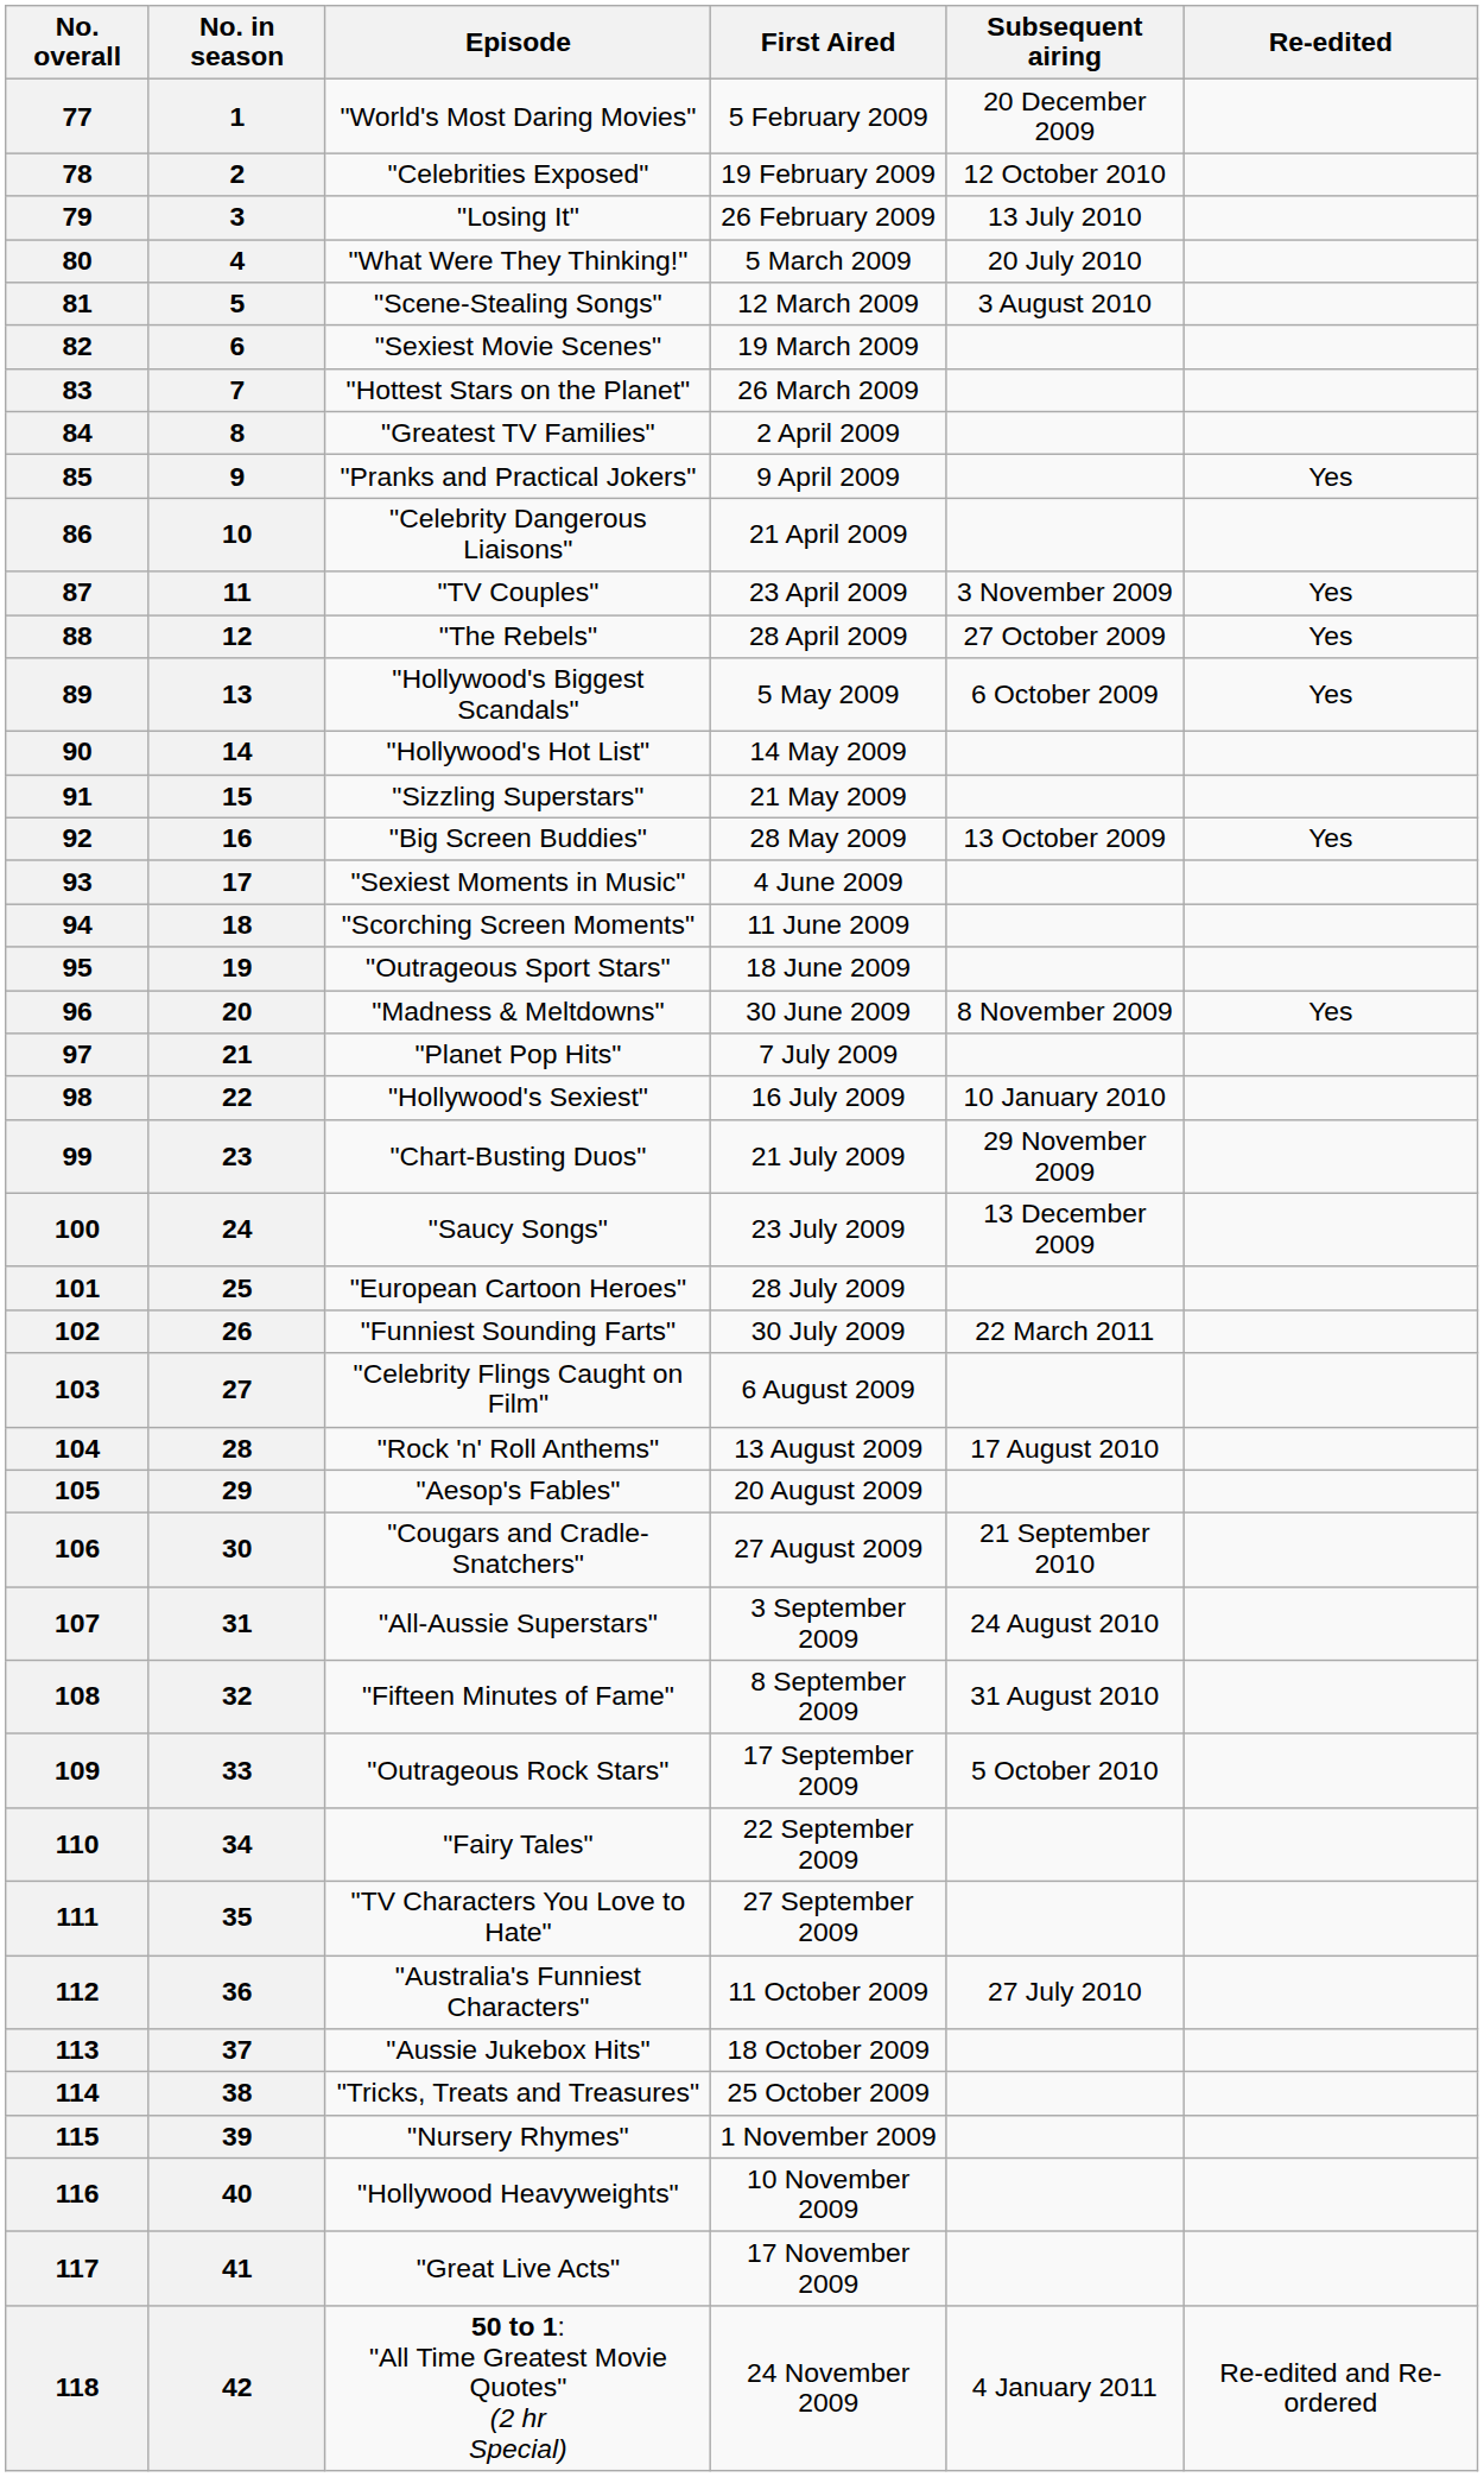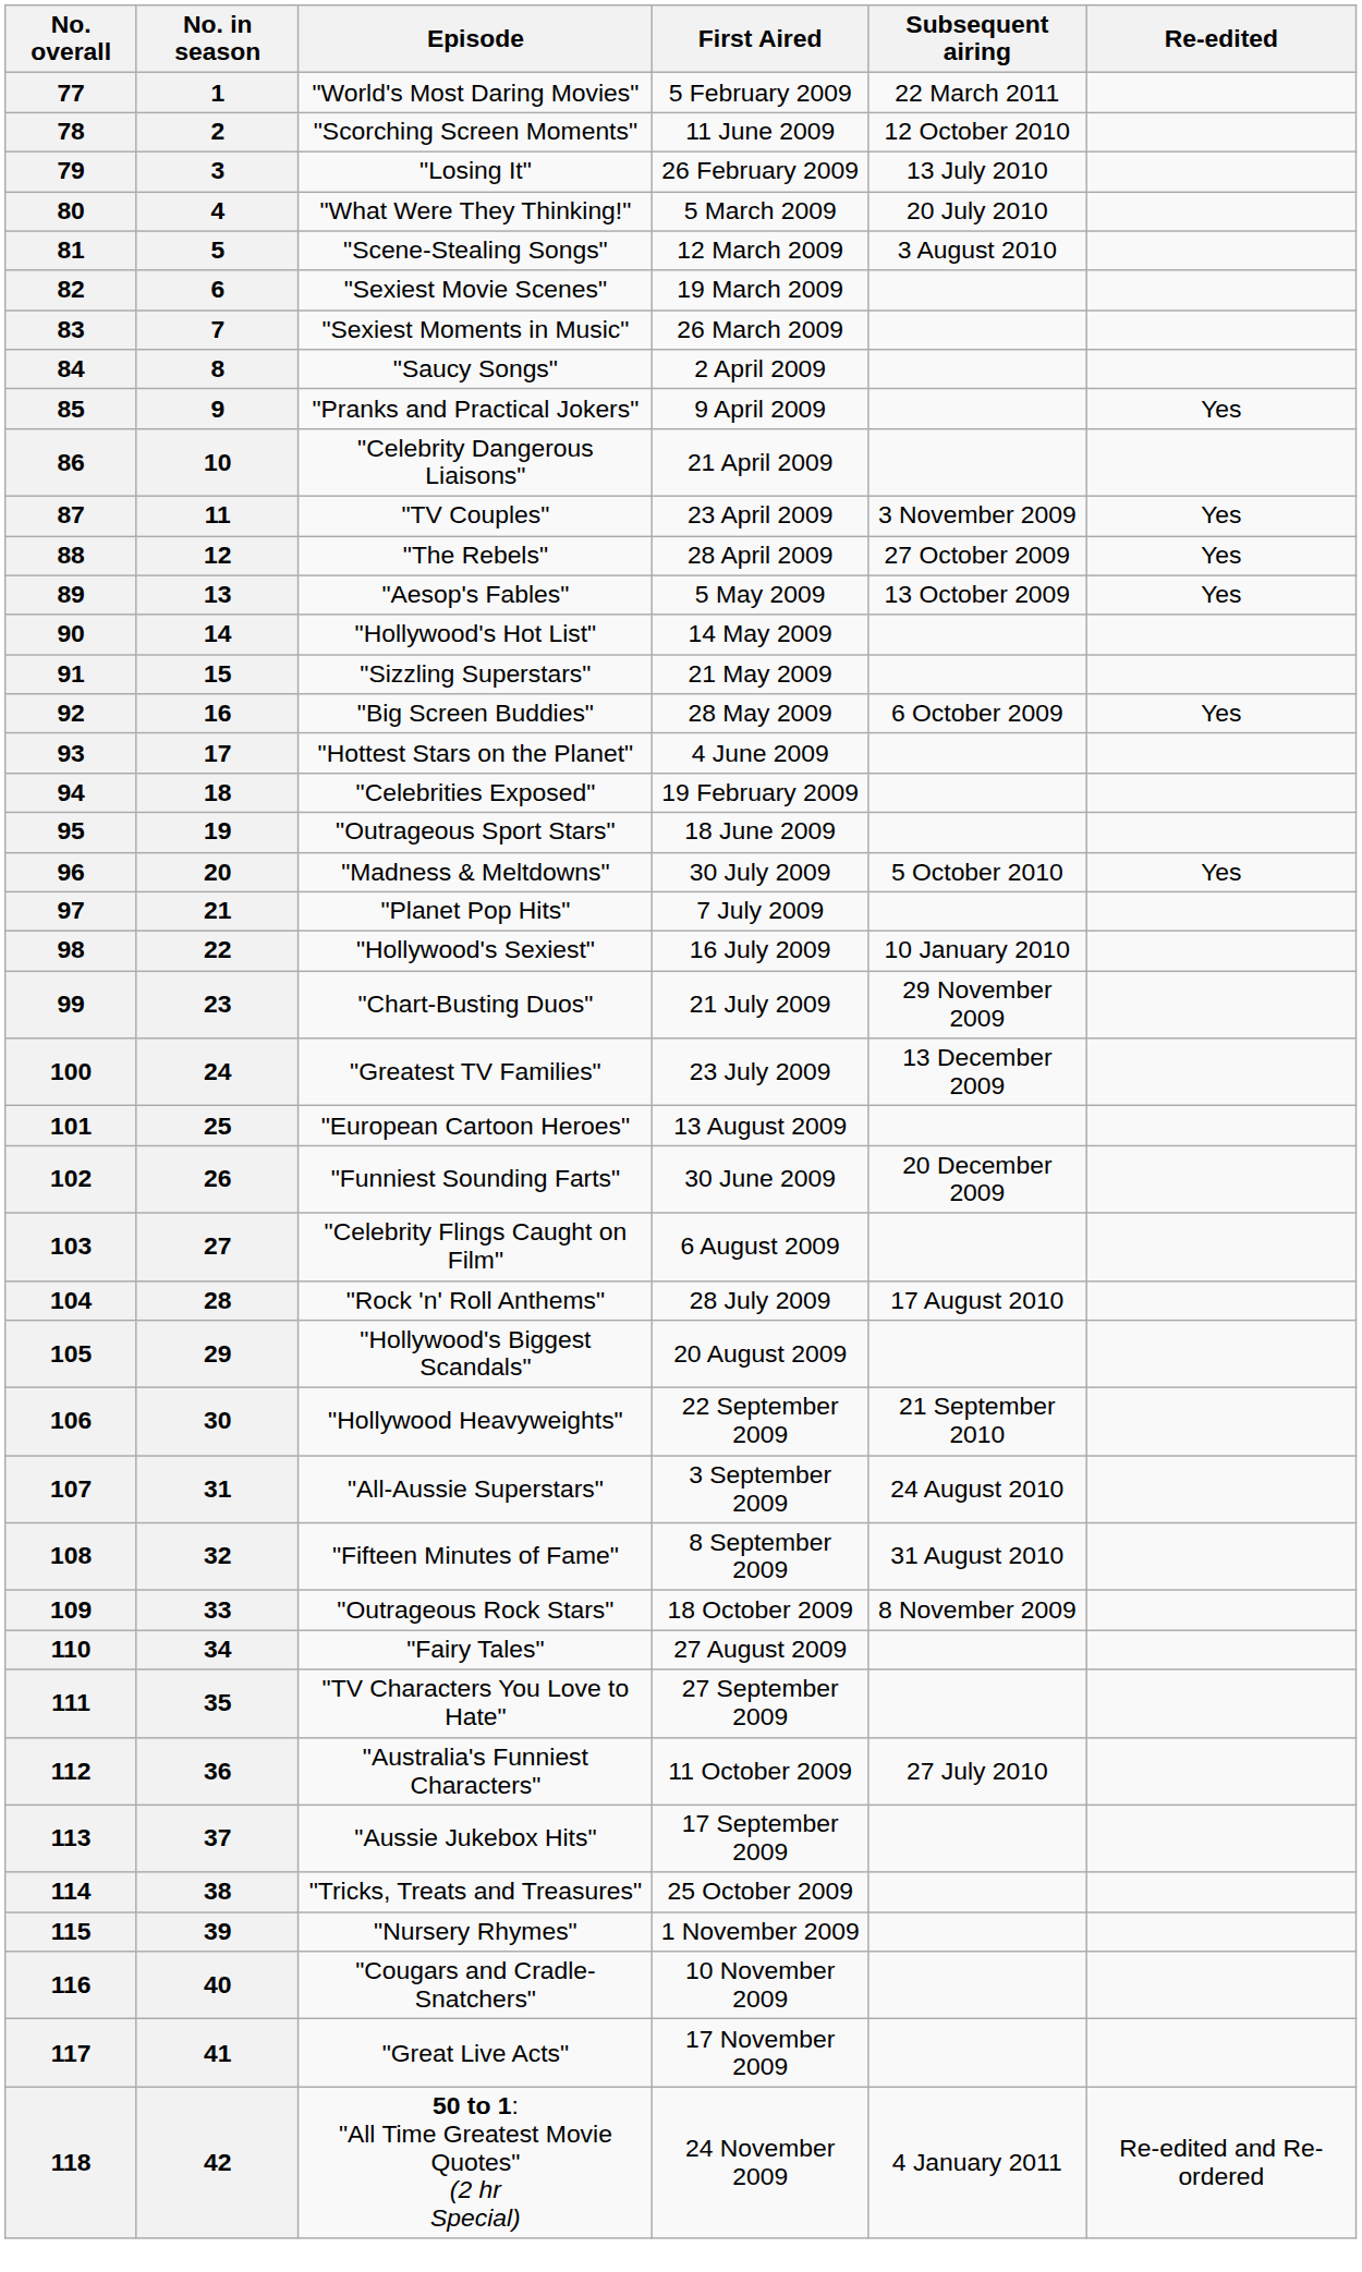 <table class="wikitable plainrowheaders" style="text-align:center;">
 <tr>
 <th>No. overall</th>
 <th>No. in season</th>
 <th>Episode</th>
 <th>First Aired</th>
 <th>Subsequent airing</th>
 <th>Re-edited</th>
 </tr>
 <tr>
 <th>77</th>
 <th>1</th>
 <td>"World's Most Daring Movies"</td>
 <td>5 February 2009</td>
-<td>20 December 2009</td>
+<td>22 March 2011</td>
 <td></td>
 </tr>
 <tr>
 <th>78</th>
 <th>2</th>
-<td>"Celebrities Exposed"</td>
-<td>19 February 2009</td>
+<td>"Scorching Screen Moments"</td>
+<td>11 June 2009</td>
 <td>12 October 2010</td>
 <td></td>
 </tr>
 <tr>
 <th>79</th>
 <th>3</th>
 <td>"Losing It"</td>
 <td>26 February 2009</td>
 <td>13 July 2010</td>
 <td></td>
 </tr>
 <tr>
 <th>80</th>
 <th>4</th>
 <td>"What Were They Thinking!"</td>
 <td>5 March 2009</td>
 <td>20 July 2010</td>
 <td></td>
 </tr>
 <tr>
 <th>81</th>
 <th>5</th>
 <td>"Scene-Stealing Songs"</td>
 <td>12 March 2009</td>
 <td>3 August 2010</td>
 <td></td>
 </tr>
 <tr>
 <th>82</th>
 <th>6</th>
 <td>"Sexiest Movie Scenes"</td>
 <td>19 March 2009</td>
 <td></td>
 <td></td>
 </tr>
 <tr>
 <th>83</th>
 <th>7</th>
-<td>"Hottest Stars on the Planet"</td>
+<td>"Sexiest Moments in Music"</td>
 <td>26 March 2009</td>
 <td></td>
 <td></td>
 </tr>
 <tr>
 <th>84</th>
 <th>8</th>
-<td>"Greatest TV Families"</td>
+<td>"Saucy Songs"</td>
 <td>2 April 2009</td>
 <td></td>
 <td></td>
 </tr>
 <tr>
 <th>85</th>
 <th>9</th>
 <td>"Pranks and Practical Jokers"</td>
 <td>9 April 2009</td>
 <td></td>
 <td>Yes</td>
 </tr>
 <tr>
 <th>86</th>
 <th>10</th>
 <td>"Celebrity Dangerous Liaisons"</td>
 <td>21 April 2009</td>
 <td></td>
 <td></td>
 </tr>
 <tr>
 <th>87</th>
 <th>11</th>
 <td>"TV Couples"</td>
 <td>23 April 2009</td>
 <td>3 November 2009</td>
 <td>Yes</td>
 </tr>
 <tr>
 <th>88</th>
 <th>12</th>
 <td>"The Rebels"</td>
 <td>28 April 2009</td>
 <td>27 October 2009</td>
 <td>Yes</td>
 </tr>
 <tr>
 <th>89</th>
 <th>13</th>
-<td>"Hollywood's Biggest Scandals"</td>
+<td>"Aesop's Fables"</td>
 <td>5 May 2009</td>
-<td>6 October 2009</td>
+<td>13 October 2009</td>
 <td>Yes</td>
 </tr>
 <tr>
 <th>90</th>
 <th>14</th>
 <td>"Hollywood's Hot List"</td>
 <td>14 May 2009</td>
 <td></td>
 <td></td>
 </tr>
 <tr>
 <th>91</th>
 <th>15</th>
 <td>"Sizzling Superstars"</td>
 <td>21 May 2009</td>
 <td></td>
 <td></td>
 </tr>
 <tr>
 <th>92</th>
 <th>16</th>
 <td>"Big Screen Buddies"</td>
 <td>28 May 2009</td>
-<td>13 October 2009</td>
+<td>6 October 2009</td>
 <td>Yes</td>
 </tr>
 <tr>
 <th>93</th>
 <th>17</th>
-<td>"Sexiest Moments in Music"</td>
+<td>"Hottest Stars on the Planet"</td>
 <td>4 June 2009</td>
 <td></td>
 <td></td>
 </tr>
 <tr>
 <th>94</th>
 <th>18</th>
-<td>"Scorching Screen Moments"</td>
-<td>11 June 2009</td>
+<td>"Celebrities Exposed"</td>
+<td>19 February 2009</td>
 <td></td>
 <td></td>
 </tr>
 <tr>
 <th>95</th>
 <th>19</th>
 <td>"Outrageous Sport Stars"</td>
 <td>18 June 2009</td>
 <td></td>
 <td></td>
 </tr>
 <tr>
 <th>96</th>
 <th>20</th>
 <td>"Madness & Meltdowns"</td>
-<td>30 June 2009</td>
-<td>8 November 2009</td>
+<td>30 July 2009</td>
+<td>5 October 2010</td>
 <td>Yes</td>
 </tr>
 <tr>
 <th>97</th>
 <th>21</th>
 <td>"Planet Pop Hits"</td>
 <td>7 July 2009</td>
 <td></td>
 <td></td>
 </tr>
 <tr>
 <th>98</th>
 <th>22</th>
 <td>"Hollywood's Sexiest"</td>
 <td>16 July 2009</td>
 <td>10 January 2010</td>
 <td></td>
 </tr>
 <tr>
 <th>99</th>
 <th>23</th>
 <td>"Chart-Busting Duos"</td>
 <td>21 July 2009</td>
 <td>29 November 2009</td>
 <td></td>
 </tr>
 <tr>
 <th>100</th>
 <th>24</th>
-<td>"Saucy Songs"</td>
+<td>"Greatest TV Families"</td>
 <td>23 July 2009</td>
 <td>13 December 2009</td>
 <td></td>
 </tr>
 <tr>
 <th>101</th>
 <th>25</th>
 <td>"European Cartoon Heroes"</td>
-<td>28 July 2009</td>
+<td>13 August 2009</td>
 <td></td>
 <td></td>
 </tr>
 <tr>
 <th>102</th>
 <th>26</th>
 <td>"Funniest Sounding Farts"</td>
-<td>30 July 2009</td>
-<td>22 March 2011</td>
+<td>30 June 2009</td>
+<td>20 December 2009</td>
 <td></td>
 </tr>
 <tr>
 <th>103</th>
 <th>27</th>
 <td>"Celebrity Flings Caught on Film"</td>
 <td>6 August 2009</td>
 <td></td>
 <td></td>
 </tr>
 <tr>
 <th>104</th>
 <th>28</th>
 <td>"Rock 'n' Roll Anthems"</td>
-<td>13 August 2009</td>
+<td>28 July 2009</td>
 <td>17 August 2010</td>
 <td></td>
 </tr>
 <tr>
 <th>105</th>
 <th>29</th>
-<td>"Aesop's Fables"</td>
+<td>"Hollywood's Biggest Scandals"</td>
 <td>20 August 2009</td>
 <td></td>
 <td></td>
 </tr>
 <tr>
 <th>106</th>
 <th>30</th>
-<td>"Cougars and Cradle-Snatchers"</td>
-<td>27 August 2009</td>
+<td>"Hollywood Heavyweights"</td>
+<td>22 September 2009</td>
 <td>21 September 2010</td>
 <td></td>
 </tr>
 <tr>
 <th>107</th>
 <th>31</th>
 <td>"All-Aussie Superstars"</td>
 <td>3 September 2009</td>
 <td>24 August 2010</td>
 <td></td>
 </tr>
 <tr>
 <th>108</th>
 <th>32</th>
 <td>"Fifteen Minutes of Fame"</td>
 <td>8 September 2009</td>
 <td>31 August 2010</td>
 <td></td>
 </tr>
 <tr>
 <th>109</th>
 <th>33</th>
 <td>"Outrageous Rock Stars"</td>
-<td>17 September 2009</td>
-<td>5 October 2010</td>
+<td>18 October 2009</td>
+<td>8 November 2009</td>
 <td></td>
 </tr>
 <tr>
 <th>110</th>
 <th>34</th>
 <td>"Fairy Tales"</td>
-<td>22 September 2009</td>
+<td>27 August 2009</td>
 <td></td>
 <td></td>
 </tr>
 <tr>
 <th>111</th>
 <th>35</th>
 <td>"TV Characters You Love to Hate"</td>
 <td>27 September 2009</td>
 <td></td>
 <td></td>
 </tr>
 <tr>
 <th>112</th>
 <th>36</th>
 <td>"Australia's Funniest Characters"</td>
 <td>11 October 2009</td>
 <td>27 July 2010</td>
 <td></td>
 </tr>
 <tr>
 <th>113</th>
 <th>37</th>
 <td>"Aussie Jukebox Hits"</td>
-<td>18 October 2009</td>
+<td>17 September 2009</td>
 <td></td>
 <td></td>
 </tr>
 <tr>
 <th>114</th>
 <th>38</th>
 <td>"Tricks, Treats and Treasures"</td>
 <td>25 October 2009</td>
 <td></td>
 <td></td>
 </tr>
 <tr>
 <th>115</th>
 <th>39</th>
 <td>"Nursery Rhymes"</td>
 <td>1 November 2009</td>
 <td></td>
 <td></td>
 </tr>
 <tr>
 <th>116</th>
 <th>40</th>
-<td>"Hollywood Heavyweights"</td>
+<td>"Cougars and Cradle-Snatchers"</td>
 <td>10 November 2009</td>
 <td></td>
 <td></td>
 </tr>
 <tr>
 <th>117</th>
 <th>41</th>
 <td>"Great Live Acts"</td>
 <td>17 November 2009</td>
 <td></td>
 <td></td>
 </tr>
 <tr>
 <th>118</th>
 <th>42</th>
 <td><strong>50 to 1</strong>:<br>"All Time Greatest Movie Quotes"<br><em>(2 hr<br>Special)</em></td>
 <td>24 November 2009</td>
 <td>4 January 2011</td>
 <td>Re-edited and Re-ordered</td>
 </tr>
 </table>
